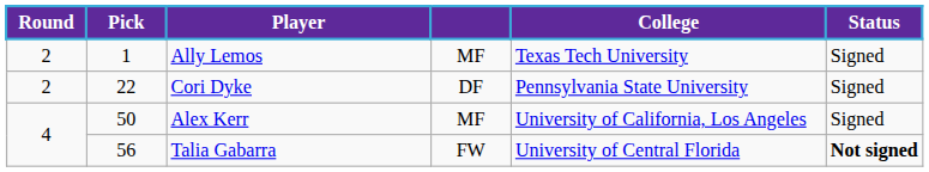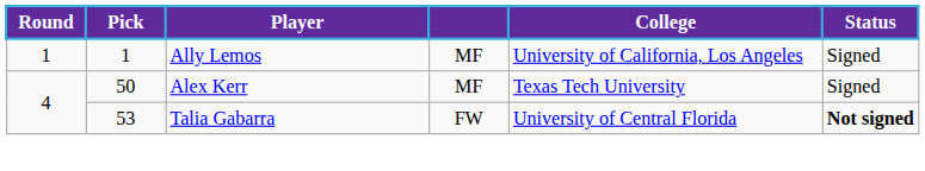 <table class="wikitable" style="text-align:left; font-size:95%;">
 <tr>
 <th style="background:#5E299A; color:white; border:2px solid #3aadd9; width:55px;">Round</th>
 <th style="background:#5E299A; color:white; border:2px solid #3aadd9; width:55px;">Pick</th>
 <th style="background:#5E299A; color:white; border:2px solid #3aadd9; width:200px;">Player</th>
 <th style="background:#5E299A; color:white; border:2px solid #3aadd9; width:55px;"></th>
 <th style="background:#5E299A; color:white; border:2px solid #3aadd9; width:240px;">College</th>
 <th style="background:#5E299A; color:white; border:2px solid #3aadd9">Status</th>
 </tr>
 <tr>
-<td rowspan="1" style="text-align: center;">2</td>
+<td rowspan="1" style="text-align: center;">1</td>
 <td style="text-align: center;">1</td>
 <td> <a href='#'>Ally Lemos</a></td>
 <td style="text-align: center;">MF</td>
-<td> <a href='#'>Texas Tech University</a></td>
-<td>Signed</td>
-</tr>
-<tr>
-<td rowspan="1" style="text-align: center;">2</td>
-<td style="text-align: center;">22</td>
-<td> <a href='#'>Cori Dyke</a></td>
-<td style="text-align: center;">DF</td>
-<td> <a href='#'>Pennsylvania State University</a></td>
+<td> <a href='#'>University of California, Los Angeles</a></td>
 <td>Signed</td>
 </tr>
 <tr>
 <td rowspan="2" style="text-align: center;">4</td>
 <td style="text-align: center;">50</td>
 <td> <a href='#'>Alex Kerr</a></td>
 <td style="text-align: center;">MF</td>
-<td> <a href='#'>University of California, Los Angeles</a></td>
+<td> <a href='#'>Texas Tech University</a></td>
 <td>Signed</td>
 </tr>
 <tr>
-<td style="text-align: center;">56</td>
+<td style="text-align: center;">53</td>
 <td> <a href='#'>Talia Gabarra</a></td>
 <td style="text-align: center;">FW</td>
 <td> <a href='#'>University of Central Florida</a></td>
 <td><strong>Not signed</strong></td>
 </tr>
 </table>
